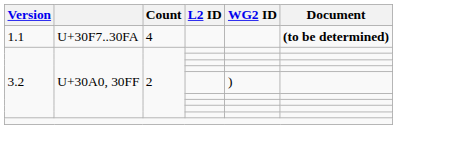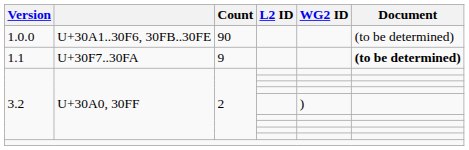 <table class="wikitable collapsible sticky-header">
 <tr>
 <th><a href='#'>Version</a></th>
 <th></th>
 <th>Count</th>
 <th><a href='#'>L2</a> ID</th>
 <th><a href='#'>WG2</a> ID</th>
 <th>Document</th>
 </tr>
 <tr>
+<td>1.0.0</td>
+<td>U+30A1..30F6, 30FB..30FE</td>
+<td>90</td>
+<td></td>
+<td></td>
+<td>(to be determined)</td>
+</tr>
+<tr>
 <td>1.1</td>
 <td>U+30F7..30FA</td>
-<td>4</td>
+<td>9</td>
 <td></td>
 <td></td>
 <td><strong>(to be determined)</strong></td>
 </tr>
 <tr>
 <td rowspan="9">3.2</td>
 <td rowspan="9">U+30A0, 30FF</td>
 <td rowspan="9">2</td>
 <td></td>
 <td></td>
 <td></td>
 </tr>
 <tr>
 <td></td>
 <td></td>
 <td></td>
 </tr>
 <tr>
 <td></td>
 <td></td>
 <td></td>
 </tr>
 <tr>
 <td> </td>
 <td></td>
 <td></td>
 </tr>
 <tr>
 <td></td>
 <td> )</td>
 <td></td>
 </tr>
 <tr>
 <td></td>
 <td></td>
 <td></td>
 </tr>
 <tr>
 <td></td>
 <td></td>
 <td></td>
 </tr>
 <tr>
 <td></td>
 <td></td>
 <td></td>
 </tr>
 <tr>
 <td></td>
 <td></td>
 <td></td>
 </tr>
 <tr class="sortbottom">
 <td colspan="6"></td>
 </tr>
 </table>
